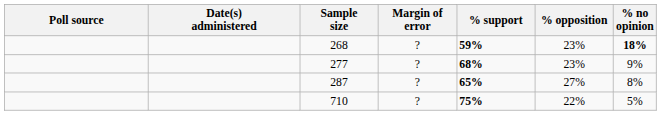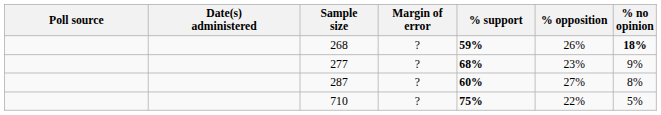 <table class="wikitable">
 <tr style="text-align:right;">
 <th style="width:190px;">Poll source</th>
 <th style="width:200px;">Date(s)<br>administered</th>
 <th style="width:100px;">Sample<br>size</th>
 <th style="width:100px;">Margin of<br>error</th>
 <th style="width:100px;">% support</th>
 <th style="width:100px;">% opposition</th>
 <th style="width:40px;">% no opinion</th>
 </tr>
 <tr>
 <td></td>
 <td align=center></td>
 <td align=center>268</td>
 <td align=center>?</td>
 <td><strong>59%</strong></td>
-<td align=center>23%</td>
+<td align=center>26%</td>
 <td align=center><strong>18%</strong></td>
 </tr>
 <tr>
 <td></td>
 <td align=center></td>
 <td align=center>277</td>
 <td align=center>?</td>
 <td><strong>68%</strong></td>
 <td align=center>23%</td>
 <td align=center>9%</td>
 </tr>
 <tr>
 <td></td>
 <td align=center></td>
 <td align=center>287</td>
 <td align=center>?</td>
-<td><strong>65%</strong></td>
+<td><strong>60%</strong></td>
 <td align=center>27%</td>
 <td align=center>8%</td>
 </tr>
 <tr>
 <td></td>
 <td align=center></td>
 <td align=center>710</td>
 <td align=center>?</td>
 <td><strong>75%</strong></td>
 <td align=center>22%</td>
 <td align=center>5%</td>
 </tr>
 </table>
